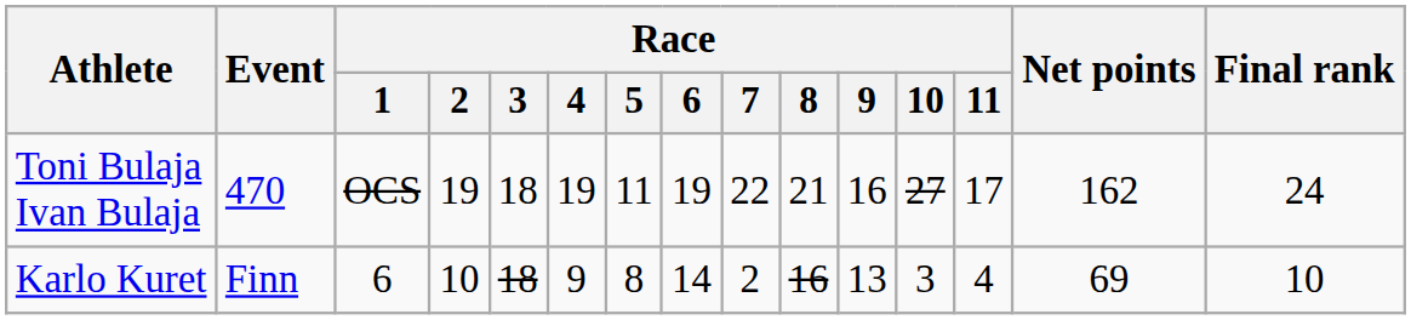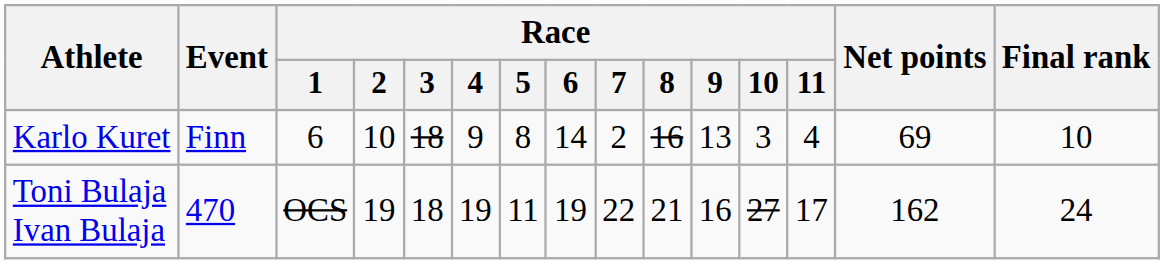 <table class="wikitable" style="font-size:90%">
 <tr>
 <th rowspan="2">Athlete</th>
 <th rowspan="2">Event</th>
 <th colspan=11>Race</th>
 <th rowspan=2>Net points</th>
 <th rowspan=2>Final rank</th>
 </tr>
 <tr style="font-size:95%">
 <th>1</th>
 <th>2</th>
 <th>3</th>
 <th>4</th>
 <th>5</th>
 <th>6</th>
 <th>7</th>
 <th>8</th>
 <th>9</th>
 <th>10</th>
 <th>11</th>
 </tr>
 <tr align=center>
+<td align=left><a href='#'>Karlo Kuret</a></td>
+<td align=left><a href='#'>Finn</a></td>
+<td>6</td>
+<td>10</td>
+<td><s>18</s></td>
+<td>9</td>
+<td>8</td>
+<td>14</td>
+<td>2</td>
+<td><s>16</s></td>
+<td>13</td>
+<td>3</td>
+<td>4</td>
+<td>69</td>
+<td>10</td>
+</tr>
+<tr align=center>
 <td align=left><a href='#'>Toni Bulaja</a><br><a href='#'>Ivan Bulaja</a></td>
 <td align=left><a href='#'>470</a></td>
 <td><s>OCS</s></td>
 <td>19</td>
 <td>18</td>
 <td>19</td>
 <td>11</td>
 <td>19</td>
 <td>22</td>
 <td>21</td>
 <td>16</td>
 <td><s>27</s></td>
 <td>17</td>
 <td>162</td>
 <td>24</td>
 </tr>
-<tr align=center>
-<td align=left><a href='#'>Karlo Kuret</a></td>
-<td align=left><a href='#'>Finn</a></td>
-<td>6</td>
-<td>10</td>
-<td><s>18</s></td>
-<td>9</td>
-<td>8</td>
-<td>14</td>
-<td>2</td>
-<td><s>16</s></td>
-<td>13</td>
-<td>3</td>
-<td>4</td>
-<td>69</td>
-<td>10</td>
-</tr>
 </table>
